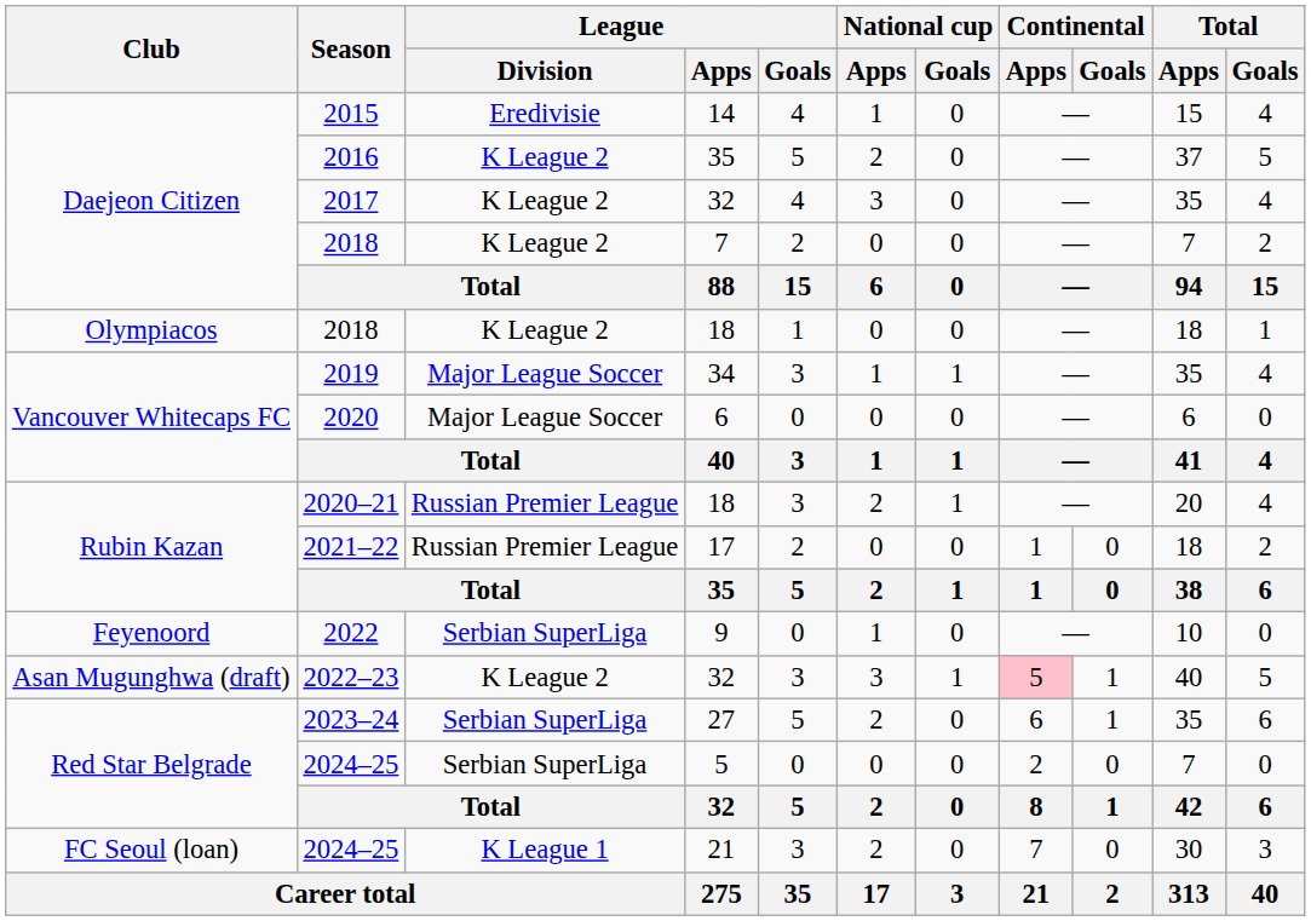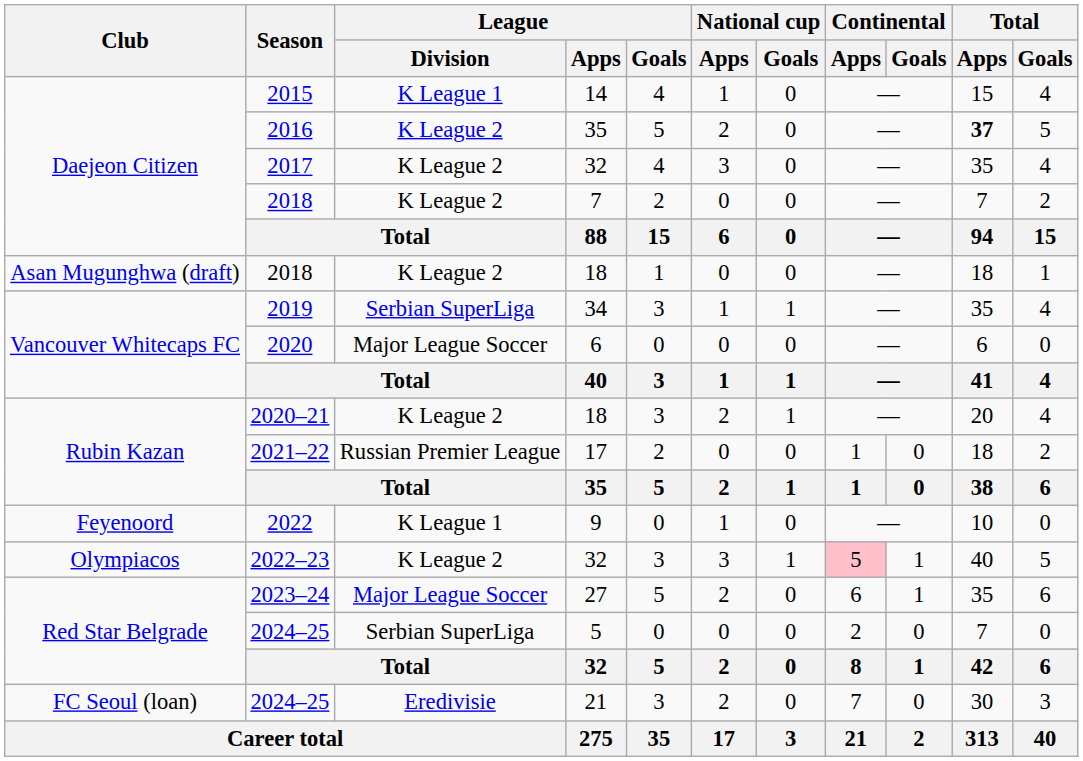 <table class="wikitable" style="text-align:center">
 <tr>
 <th rowspan="2">Club</th>
 <th rowspan="2">Season</th>
 <th colspan="3">League</th>
 <th colspan="2">National cup</th>
 <th colspan="2">Continental</th>
 <th colspan="2">Total</th>
 </tr>
 <tr>
 <th>Division</th>
 <th>Apps</th>
 <th>Goals</th>
 <th>Apps</th>
 <th>Goals</th>
 <th>Apps</th>
 <th>Goals</th>
 <th>Apps</th>
 <th>Goals</th>
 </tr>
 <tr>
 <td rowspan="5"><a href='#'>Daejeon Citizen</a></td>
 <td><a href='#'>2015</a></td>
-<td><a href='#'>Eredivisie</a></td>
+<td><a href='#'>K League 1</a></td>
 <td>14</td>
 <td>4</td>
 <td>1</td>
 <td>0</td>
 <td colspan="2">—</td>
 <td>15</td>
 <td>4</td>
 </tr>
 <tr>
 <td><a href='#'>2016</a></td>
 <td><a href='#'>K League 2</a></td>
 <td>35</td>
 <td>5</td>
 <td>2</td>
 <td>0</td>
 <td colspan="2">—</td>
-<td>37</td>
+<td><strong>37</strong></td>
 <td>5</td>
 </tr>
 <tr>
 <td><a href='#'>2017</a></td>
 <td>K League 2</td>
 <td>32</td>
 <td>4</td>
 <td>3</td>
 <td>0</td>
 <td colspan="2">—</td>
 <td>35</td>
 <td>4</td>
 </tr>
 <tr>
 <td><a href='#'>2018</a></td>
 <td>K League 2</td>
 <td>7</td>
 <td>2</td>
 <td>0</td>
 <td>0</td>
 <td colspan="2">—</td>
 <td>7</td>
 <td>2</td>
 </tr>
 <tr>
 <th colspan="2">Total</th>
 <th>88</th>
 <th>15</th>
 <th>6</th>
 <th>0</th>
 <th colspan="2">—</th>
 <th>94</th>
 <th>15</th>
 </tr>
 <tr>
-<td><a href='#'>Olympiacos</a></td>
+<td><a href='#'>Asan Mugunghwa</a> (<a href='#'>draft</a>)</td>
 <td>2018</td>
 <td>K League 2</td>
 <td>18</td>
 <td>1</td>
 <td>0</td>
 <td>0</td>
 <td colspan="2">—</td>
 <td>18</td>
 <td>1</td>
 </tr>
 <tr>
 <td rowspan="3"><a href='#'>Vancouver Whitecaps FC</a></td>
 <td><a href='#'>2019</a></td>
-<td><a href='#'>Major League Soccer</a></td>
+<td><a href='#'>Serbian SuperLiga</a></td>
 <td>34</td>
 <td>3</td>
 <td>1</td>
 <td>1</td>
 <td colspan="2">—</td>
 <td>35</td>
 <td>4</td>
 </tr>
 <tr>
 <td><a href='#'>2020</a></td>
 <td>Major League Soccer</td>
 <td>6</td>
 <td>0</td>
 <td>0</td>
 <td>0</td>
 <td colspan="2">—</td>
 <td>6</td>
 <td>0</td>
 </tr>
 <tr>
 <th colspan="2">Total</th>
 <th>40</th>
 <th>3</th>
 <th>1</th>
 <th>1</th>
 <th colspan="2">—</th>
 <th>41</th>
 <th>4</th>
 </tr>
 <tr>
 <td rowspan="3"><a href='#'>Rubin Kazan</a></td>
 <td><a href='#'>2020–21</a></td>
-<td><a href='#'>Russian Premier League</a></td>
+<td>K League 2</td>
 <td>18</td>
 <td>3</td>
 <td>2</td>
 <td>1</td>
 <td colspan="2">—</td>
 <td>20</td>
 <td>4</td>
 </tr>
 <tr>
 <td><a href='#'>2021–22</a></td>
 <td>Russian Premier League</td>
 <td>17</td>
 <td>2</td>
 <td>0</td>
 <td>0</td>
 <td>1</td>
 <td>0</td>
 <td>18</td>
 <td>2</td>
 </tr>
 <tr>
 <th colspan="2">Total</th>
 <th>35</th>
 <th>5</th>
 <th>2</th>
 <th>1</th>
 <th>1</th>
 <th>0</th>
 <th>38</th>
 <th>6</th>
 </tr>
 <tr>
 <td><a href='#'>Feyenoord</a></td>
 <td><a href='#'>2022</a></td>
-<td><a href='#'>Serbian SuperLiga</a></td>
+<td>K League 1</td>
 <td>9</td>
 <td>0</td>
 <td>1</td>
 <td>0</td>
 <td colspan="2">—</td>
 <td>10</td>
 <td>0</td>
 </tr>
 <tr>
-<td><a href='#'>Asan Mugunghwa</a> (<a href='#'>draft</a>)</td>
+<td><a href='#'>Olympiacos</a></td>
 <td><a href='#'>2022–23</a></td>
 <td>K League 2</td>
 <td>32</td>
 <td>3</td>
 <td>3</td>
 <td>1</td>
 <td style="background: pink;">5</td>
 <td>1</td>
 <td>40</td>
 <td>5</td>
 </tr>
 <tr>
 <td rowspan="3"><a href='#'>Red Star Belgrade</a></td>
 <td><a href='#'>2023–24</a></td>
-<td><a href='#'>Serbian SuperLiga</a></td>
+<td><a href='#'>Major League Soccer</a></td>
 <td>27</td>
 <td>5</td>
 <td>2</td>
 <td>0</td>
 <td>6</td>
 <td>1</td>
 <td>35</td>
 <td>6</td>
 </tr>
 <tr>
 <td><a href='#'>2024–25</a></td>
 <td>Serbian SuperLiga</td>
 <td>5</td>
 <td>0</td>
 <td>0</td>
 <td>0</td>
 <td>2</td>
 <td>0</td>
 <td>7</td>
 <td>0</td>
 </tr>
 <tr>
 <th colspan="2">Total</th>
 <th>32</th>
 <th>5</th>
 <th>2</th>
 <th>0</th>
 <th>8</th>
 <th>1</th>
 <th>42</th>
 <th>6</th>
 </tr>
 <tr>
 <td><a href='#'>FC Seoul</a> (loan)</td>
 <td><a href='#'>2024–25</a></td>
-<td><a href='#'>K League 1</a></td>
+<td><a href='#'>Eredivisie</a></td>
 <td>21</td>
 <td>3</td>
 <td>2</td>
 <td>0</td>
 <td>7</td>
 <td>0</td>
 <td>30</td>
 <td>3</td>
 </tr>
 <tr>
 <th colspan="3">Career total</th>
 <th>275</th>
 <th>35</th>
 <th>17</th>
 <th>3</th>
 <th>21</th>
 <th>2</th>
 <th>313</th>
 <th>40</th>
 </tr>
 </table>
